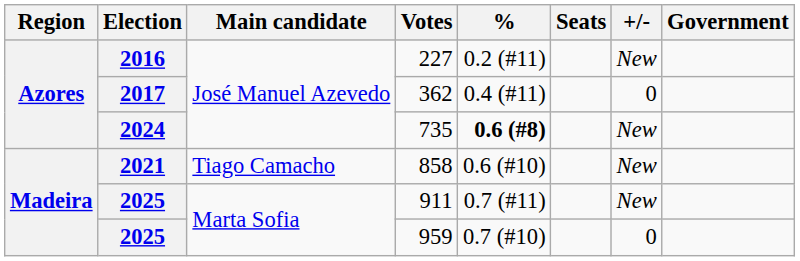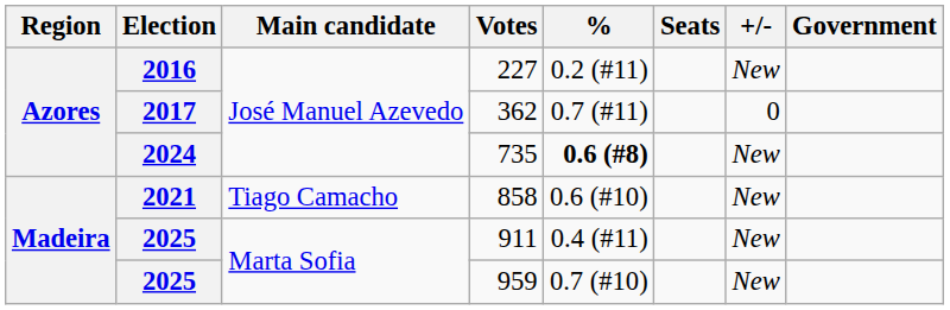 <table class="wikitable" style="text-align:right;">
 <tr>
 <th>Region</th>
 <th>Election</th>
 <th>Main candidate</th>
 <th>Votes</th>
 <th>%</th>
 <th>Seats</th>
 <th>+/-</th>
 <th>Government</th>
 </tr>
 <tr>
 <th rowspan="3"><a href='#'>Azores</a></th>
 <th><a href='#'>2016</a></th>
 <td rowspan="3" align="left"><a href='#'>José Manuel Azevedo</a></td>
 <td>227</td>
 <td>0.2 (#11)</td>
 <td></td>
 <td><em>New</em></td>
 <td></td>
 </tr>
 <tr>
 <th><a href='#'>2017</a></th>
 <td>362</td>
-<td>0.4 (#11)</td>
+<td>0.7 (#11)</td>
 <td></td>
 <td>0</td>
 <td></td>
 </tr>
 <tr>
 <th><a href='#'>2024</a></th>
 <td>735</td>
 <td><strong>0.6 (#8)</strong></td>
 <td></td>
 <td><em>New</em></td>
 <td></td>
 </tr>
 <tr>
 <th rowspan="3"><a href='#'>Madeira</a></th>
 <th><a href='#'>2021</a></th>
 <td align="left"><a href='#'>Tiago Camacho</a></td>
 <td>858</td>
 <td>0.6 (#10)</td>
 <td></td>
 <td><em>New</em></td>
 <td></td>
 </tr>
 <tr>
 <th><a href='#'>2025</a></th>
 <td rowspan="2" align="left"><a href='#'>Marta Sofia</a></td>
 <td>911</td>
-<td>0.7 (#11)</td>
+<td>0.4 (#11)</td>
 <td></td>
 <td><em>New</em></td>
 <td></td>
 </tr>
 <tr>
 <th><a href='#'>2025</a></th>
 <td>959</td>
 <td>0.7 (#10)</td>
 <td></td>
-<td>0</td>
+<td><em>New</em></td>
 <td></td>
 </tr>
 </table>
